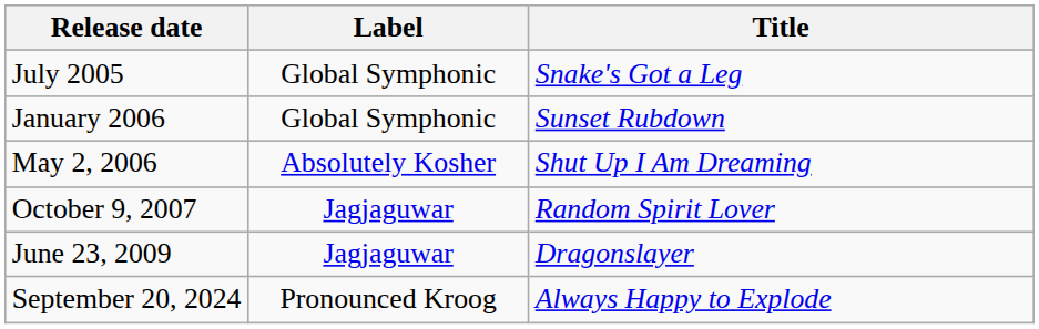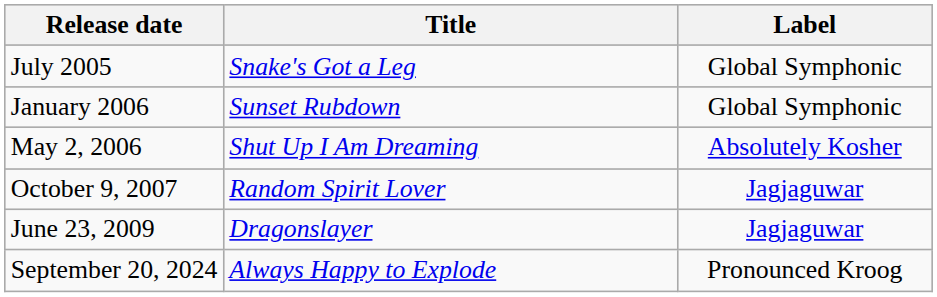 <table class="wikitable">
 <tr>
 <th valign="top" width="100">Release date</th>
+<th valign="top" width="275">Title</th>
 <th align="center" valign="top" width="150">Label</th>
-<th valign="top" width="275">Title</th>
 </tr>
 <tr>
 <td style="vertical-align: top; white-space: nowrap;">July 2005</td>
+<td valign="top"><em><a href='#'>Snake's Got a Leg</a></em></td>
 <td align="center" valign="top">Global Symphonic</td>
-<td valign="top"><em><a href='#'>Snake's Got a Leg</a></em></td>
 </tr>
 <tr>
 <td style="vertical-align: top; white-space: nowrap;">January 2006</td>
+<td valign="top"><em><a href='#'>Sunset Rubdown</a></em></td>
 <td align="center" valign="top">Global Symphonic</td>
-<td valign="top"><em><a href='#'>Sunset Rubdown</a></em></td>
 </tr>
 <tr>
 <td style="vertical-align: top; white-space: nowrap;">May 2, 2006</td>
+<td valign="top"><em><a href='#'>Shut Up I Am Dreaming</a></em></td>
 <td align="center" valign="top"><a href='#'>Absolutely Kosher</a></td>
-<td valign="top"><em><a href='#'>Shut Up I Am Dreaming</a></em></td>
 </tr>
 <tr>
 <td style="vertical-align: top; white-space: nowrap;">October 9, 2007</td>
+<td valign="top"><em><a href='#'>Random Spirit Lover</a></em></td>
 <td align="center" valign="top"><a href='#'>Jagjaguwar</a></td>
-<td valign="top"><em><a href='#'>Random Spirit Lover</a></em></td>
 </tr>
 <tr>
 <td style="vertical-align: top; white-space: nowrap;">June 23, 2009</td>
+<td valign="top"><em><a href='#'>Dragonslayer</a></em></td>
 <td align="center" valign="top"><a href='#'>Jagjaguwar</a></td>
-<td valign="top"><em><a href='#'>Dragonslayer</a></em></td>
 </tr>
 <tr>
 <td style="vertical-align: top; white-space: nowrap;">September 20, 2024</td>
+<td valign="top"><em><a href='#'>Always Happy to Explode</a></em></td>
 <td align="center" valign="top">Pronounced Kroog</td>
-<td valign="top"><em><a href='#'>Always Happy to Explode</a></em></td>
 </tr>
 </table>
